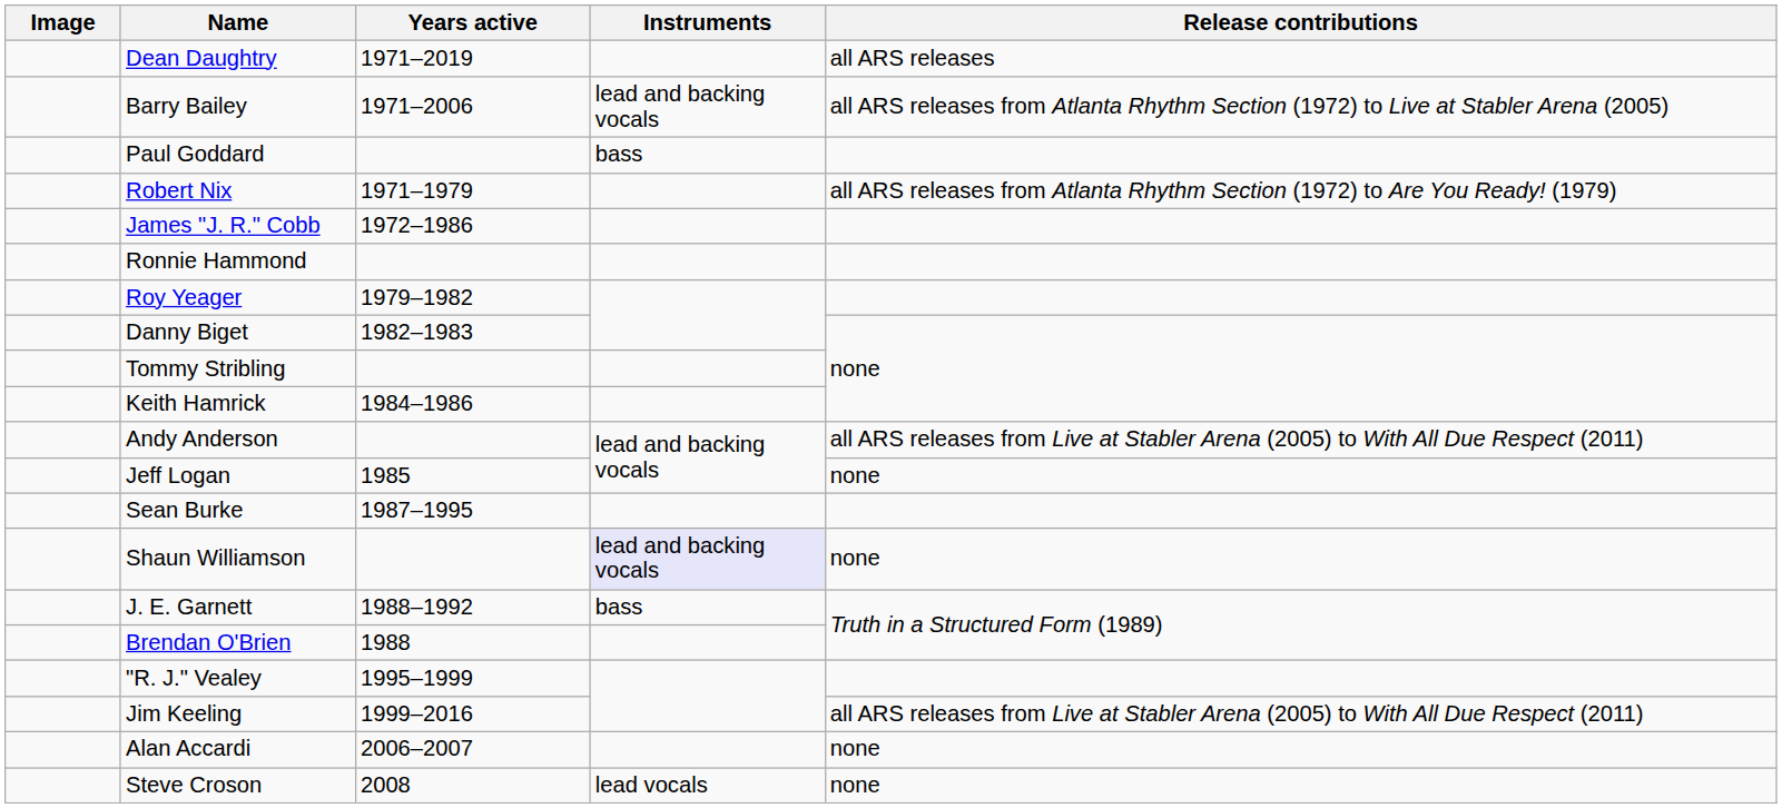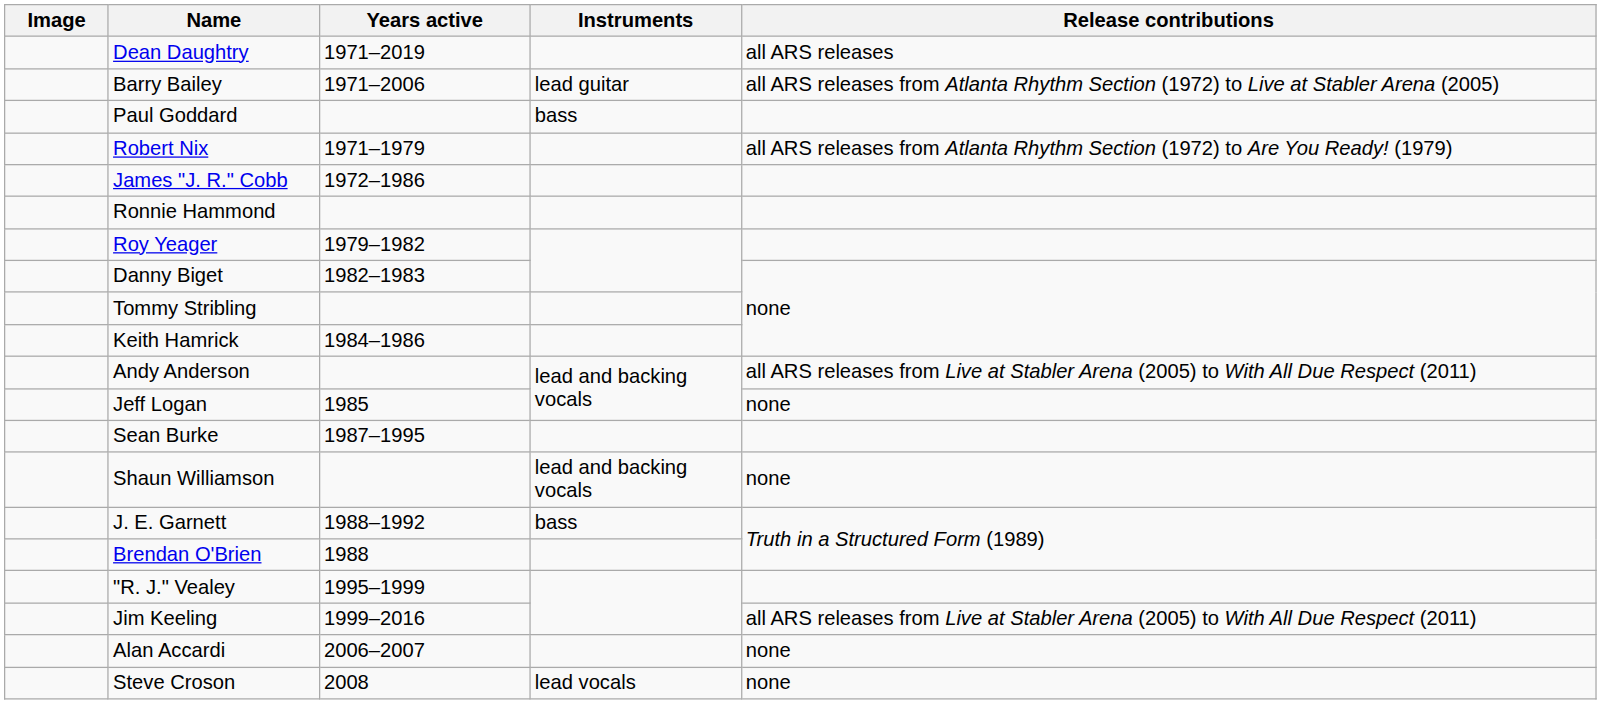 <table class="wikitable" border="1" width=100%>
 <tr>
 <th width="75">Image</th>
 <th width="160">Name</th>
 <th width="160">Years active</th>
 <th width="160">Instruments</th>
 <th>Release contributions</th>
 </tr>
 <tr>
 <td></td>
 <td><a href='#'>Dean Daughtry</a></td>
 <td>1971–2019 </td>
 <td></td>
 <td>all ARS releases</td>
 </tr>
 <tr>
 <td></td>
 <td>Barry Bailey</td>
 <td>1971–2006 </td>
-<td>lead and backing vocals</td>
+<td>lead guitar</td>
 <td>all ARS releases from <em>Atlanta Rhythm Section</em> (1972) to <em>Live at Stabler Arena</em> (2005)</td>
 </tr>
 <tr>
 <td></td>
 <td>Paul Goddard</td>
 <td></td>
 <td>bass</td>
 <td></td>
 </tr>
 <tr>
 <td></td>
 <td><a href='#'>Robert Nix</a></td>
 <td>1971–1979 </td>
 <td></td>
 <td>all ARS releases from <em>Atlanta Rhythm Section</em> (1972) to <em>Are You Ready!</em> (1979) </td>
 </tr>
 <tr>
 <td></td>
 <td><a href='#'>James "J. R." Cobb</a></td>
 <td>1972–1986 </td>
 <td></td>
 <td></td>
 </tr>
 <tr>
 <td></td>
 <td>Ronnie Hammond</td>
 <td></td>
 <td></td>
 <td></td>
 </tr>
 <tr>
 <td></td>
 <td><a href='#'>Roy Yeager</a></td>
 <td>1979–1982</td>
 <td rowspan="2"></td>
 <td></td>
 </tr>
 <tr>
 <td></td>
 <td>Danny Biget</td>
 <td>1982–1983</td>
 <td rowspan="3">none</td>
 </tr>
 <tr>
 <td></td>
 <td>Tommy Stribling</td>
 <td></td>
 <td></td>
 </tr>
 <tr>
 <td></td>
 <td>Keith Hamrick</td>
 <td>1984–1986</td>
 <td></td>
 </tr>
 <tr>
 <td></td>
 <td>Andy Anderson</td>
 <td></td>
 <td rowspan="2">lead and backing vocals</td>
 <td>all ARS releases from <em>Live at Stabler Arena</em> (2005) to <em>With All Due Respect</em> (2011)</td>
 </tr>
 <tr>
 <td></td>
 <td>Jeff Logan</td>
 <td>1985</td>
 <td>none</td>
 </tr>
 <tr>
 <td></td>
 <td>Sean Burke</td>
 <td>1987–1995</td>
 <td></td>
 <td></td>
 </tr>
 <tr>
 <td></td>
 <td>Shaun Williamson</td>
 <td></td>
-<td style="background: lavender;">lead and backing vocals</td>
+<td>lead and backing vocals</td>
 <td>none</td>
 </tr>
 <tr>
 <td></td>
 <td>J. E. Garnett</td>
 <td>1988–1992</td>
 <td>bass</td>
 <td rowspan="2"><em>Truth in a Structured Form</em> (1989)</td>
 </tr>
 <tr>
 <td></td>
 <td><a href='#'>Brendan O'Brien</a></td>
 <td>1988</td>
 <td></td>
 </tr>
 <tr>
 <td></td>
 <td>"R. J." Vealey</td>
 <td>1995–1999 </td>
 <td rowspan="2"></td>
 <td></td>
 </tr>
 <tr>
 <td></td>
 <td>Jim Keeling</td>
 <td>1999–2016</td>
 <td>all ARS releases from <em>Live at Stabler Arena</em> (2005) to <em>With All Due Respect</em> (2011)</td>
 </tr>
 <tr>
 <td></td>
 <td>Alan Accardi</td>
 <td>2006–2007</td>
 <td></td>
 <td>none</td>
 </tr>
 <tr>
 <td></td>
 <td>Steve Croson</td>
 <td>2008 </td>
 <td>lead vocals</td>
 <td>none</td>
 </tr>
 </table>
